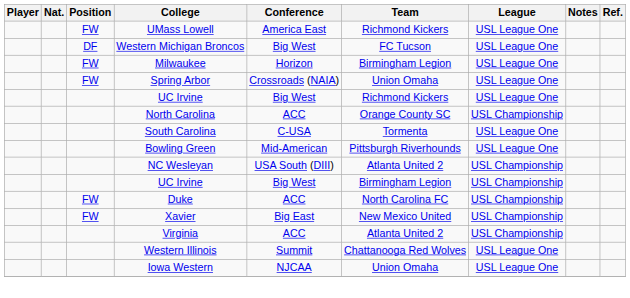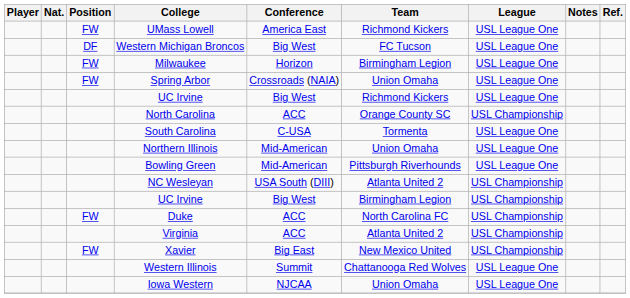 <table class="wikitable sortable" style="text-align:center">
 <tr>
 <th>Player</th>
 <th>Nat.</th>
 <th>Position</th>
 <th>College</th>
 <th>Conference</th>
 <th>Team</th>
 <th>League</th>
 <th class="unsortable">Notes</th>
 <th class="unsortable">Ref.</th>
 </tr>
 <tr>
 <td></td>
 <td></td>
 <td><a href='#'>FW</a></td>
 <td><a href='#'>UMass Lowell</a></td>
 <td><a href='#'>America East</a></td>
 <td><a href='#'>Richmond Kickers</a></td>
 <td><a href='#'>USL League One</a></td>
 <td></td>
 <td></td>
 </tr>
 <tr>
 <td></td>
 <td></td>
 <td><a href='#'>DF</a></td>
 <td><a href='#'>Western Michigan Broncos</a></td>
 <td><a href='#'>Big West</a></td>
 <td><a href='#'>FC Tucson</a></td>
 <td><a href='#'>USL League One</a></td>
 <td></td>
 <td></td>
 </tr>
 <tr>
 <td></td>
 <td></td>
 <td><a href='#'>FW</a></td>
 <td><a href='#'>Milwaukee</a></td>
 <td><a href='#'>Horizon</a></td>
 <td><a href='#'>Birmingham Legion</a></td>
 <td><a href='#'>USL League One</a></td>
 <td></td>
 <td></td>
 </tr>
 <tr>
 <td></td>
 <td></td>
 <td><a href='#'>FW</a></td>
 <td><a href='#'>Spring Arbor</a></td>
 <td><a href='#'>Crossroads</a> (<a href='#'>NAIA</a>)</td>
 <td><a href='#'>Union Omaha</a></td>
 <td><a href='#'>USL League One</a></td>
 <td></td>
 <td></td>
 </tr>
 <tr>
 <td></td>
 <td></td>
 <td></td>
 <td><a href='#'>UC Irvine</a></td>
 <td><a href='#'>Big West</a></td>
 <td><a href='#'>Richmond Kickers</a></td>
 <td><a href='#'>USL League One</a></td>
 <td></td>
 <td></td>
 </tr>
 <tr>
 <td></td>
 <td></td>
 <td></td>
 <td><a href='#'>North Carolina</a></td>
 <td><a href='#'>ACC</a></td>
 <td><a href='#'>Orange County SC</a></td>
 <td><a href='#'>USL Championship</a></td>
 <td></td>
 <td></td>
 </tr>
 <tr>
 <td></td>
 <td></td>
 <td></td>
 <td><a href='#'>South Carolina</a></td>
 <td><a href='#'>C-USA</a></td>
 <td><a href='#'>Tormenta</a></td>
 <td><a href='#'>USL League One</a></td>
 <td></td>
 <td></td>
 </tr>
 <tr>
 <td></td>
 <td></td>
 <td></td>
+<td><a href='#'>Northern Illinois</a></td>
+<td><a href='#'>Mid-American</a></td>
+<td><a href='#'>Union Omaha</a></td>
+<td><a href='#'>USL League One</a></td>
+<td></td>
+<td></td>
+</tr>
+<tr>
+<td></td>
+<td></td>
+<td></td>
 <td><a href='#'>Bowling Green</a></td>
 <td><a href='#'>Mid-American</a></td>
 <td><a href='#'>Pittsburgh Riverhounds</a></td>
 <td><a href='#'>USL League One</a></td>
 <td></td>
 <td></td>
 </tr>
 <tr>
 <td></td>
 <td></td>
 <td></td>
 <td><a href='#'>NC Wesleyan</a></td>
 <td><a href='#'>USA South</a> (<a href='#'>DIII</a>)</td>
 <td><a href='#'>Atlanta United 2</a></td>
 <td><a href='#'>USL Championship</a></td>
 <td></td>
 <td></td>
 </tr>
 <tr>
 <td></td>
 <td></td>
 <td></td>
 <td><a href='#'>UC Irvine</a></td>
 <td><a href='#'>Big West</a></td>
 <td><a href='#'>Birmingham Legion</a></td>
 <td><a href='#'>USL Championship</a></td>
 <td></td>
 <td></td>
 </tr>
 <tr>
 <td></td>
 <td></td>
 <td><a href='#'>FW</a></td>
 <td><a href='#'>Duke</a></td>
 <td><a href='#'>ACC</a></td>
 <td><a href='#'>North Carolina FC</a></td>
 <td><a href='#'>USL Championship</a></td>
 <td></td>
 <td></td>
 </tr>
 <tr>
 <td></td>
 <td></td>
-<td><a href='#'>FW</a></td>
-<td><a href='#'>Xavier</a></td>
-<td><a href='#'>Big East</a></td>
-<td><a href='#'>New Mexico United</a></td>
+<td></td>
+<td><a href='#'>Virginia</a></td>
+<td><a href='#'>ACC</a></td>
+<td><a href='#'>Atlanta United 2</a></td>
 <td><a href='#'>USL Championship</a></td>
 <td></td>
 <td></td>
 </tr>
 <tr>
 <td></td>
 <td></td>
-<td></td>
-<td><a href='#'>Virginia</a></td>
-<td><a href='#'>ACC</a></td>
-<td><a href='#'>Atlanta United 2</a></td>
+<td><a href='#'>FW</a></td>
+<td><a href='#'>Xavier</a></td>
+<td><a href='#'>Big East</a></td>
+<td><a href='#'>New Mexico United</a></td>
 <td><a href='#'>USL Championship</a></td>
 <td></td>
 <td></td>
 </tr>
 <tr>
 <td></td>
 <td></td>
 <td></td>
 <td><a href='#'>Western Illinois</a></td>
 <td><a href='#'>Summit</a></td>
 <td><a href='#'>Chattanooga Red Wolves</a></td>
 <td><a href='#'>USL League One</a></td>
 <td></td>
 <td></td>
 </tr>
 <tr>
 <td></td>
 <td></td>
 <td></td>
 <td><a href='#'>Iowa Western</a></td>
 <td><a href='#'>NJCAA</a></td>
 <td><a href='#'>Union Omaha</a></td>
 <td><a href='#'>USL League One</a></td>
 <td></td>
 <td></td>
 </tr>
 <tr>
 </tr>
 </table>
